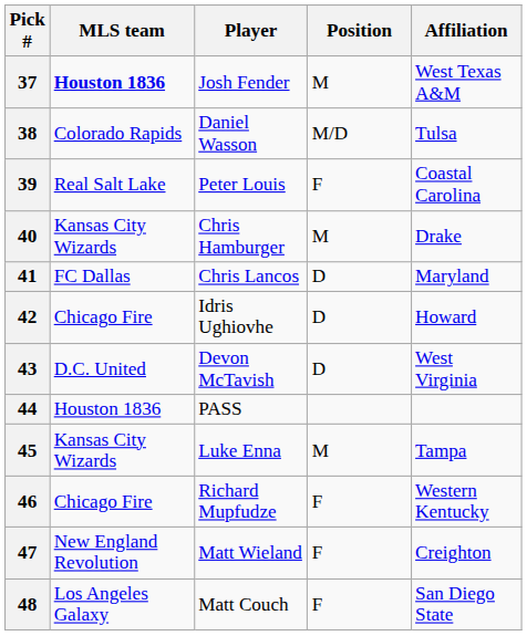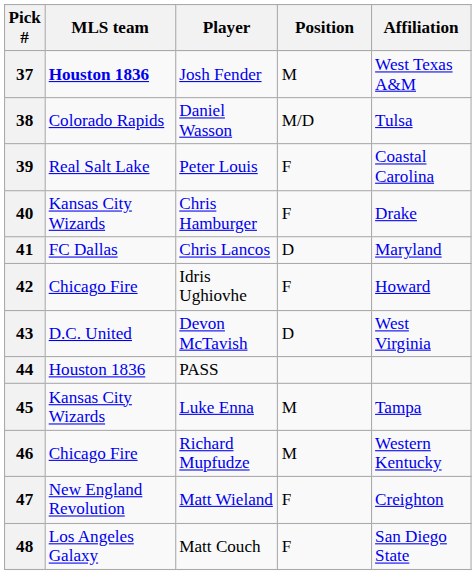 <table class="wikitable sortable" style="width:70%">
 <tr>
 <th width=7%>Pick #</th>
 <th width=28%>MLS team</th>
 <th width=22%>Player</th>
 <th width=20%>Position</th>
 <th>Affiliation</th>
 </tr>
 <tr>
 <th>37</th>
 <td><strong><a href='#'>Houston 1836</a></strong></td>
 <td> <a href='#'>Josh Fender</a></td>
 <td>M</td>
 <td><a href='#'>West Texas A&M</a></td>
 </tr>
 <tr>
 <th>38</th>
 <td><a href='#'>Colorado Rapids</a></td>
 <td> <a href='#'>Daniel Wasson</a></td>
 <td>M/D</td>
 <td><a href='#'>Tulsa</a></td>
 </tr>
 <tr>
 <th>39</th>
 <td><a href='#'>Real Salt Lake</a></td>
 <td> <a href='#'>Peter Louis</a></td>
 <td>F</td>
 <td><a href='#'>Coastal Carolina</a></td>
 </tr>
 <tr>
 <th>40</th>
 <td><a href='#'>Kansas City Wizards</a></td>
 <td>  <a href='#'>Chris Hamburger</a></td>
-<td>M</td>
+<td>F</td>
 <td><a href='#'>Drake</a></td>
 </tr>
 <tr>
 <th>41</th>
 <td><a href='#'>FC Dallas</a></td>
 <td> <a href='#'>Chris Lancos</a></td>
 <td>D</td>
 <td><a href='#'>Maryland</a></td>
 </tr>
 <tr>
 <th>42</th>
 <td><a href='#'>Chicago Fire</a></td>
 <td> Idris Ughiovhe</td>
-<td>D</td>
+<td>F</td>
 <td><a href='#'>Howard</a></td>
 </tr>
 <tr>
 <th>43</th>
 <td><a href='#'>D.C. United</a></td>
 <td> <a href='#'>Devon McTavish</a></td>
 <td>D</td>
 <td><a href='#'>West Virginia</a></td>
 </tr>
 <tr>
 <th>44</th>
 <td><a href='#'>Houston 1836</a></td>
 <td>PASS</td>
 <td></td>
 <td></td>
 </tr>
 <tr>
 <th>45</th>
 <td><a href='#'>Kansas City Wizards</a></td>
 <td> <a href='#'>Luke Enna</a></td>
 <td>M</td>
 <td><a href='#'>Tampa</a></td>
 </tr>
 <tr>
 <th>46</th>
 <td><a href='#'>Chicago Fire</a></td>
 <td> <a href='#'>Richard Mupfudze</a></td>
-<td>F</td>
+<td>M</td>
 <td><a href='#'>Western Kentucky</a></td>
 </tr>
 <tr>
 <th>47</th>
 <td><a href='#'>New England Revolution</a></td>
 <td> <a href='#'>Matt Wieland</a></td>
 <td>F</td>
 <td><a href='#'>Creighton</a></td>
 </tr>
 <tr>
 <th>48</th>
 <td><a href='#'>Los Angeles Galaxy</a></td>
 <td> Matt Couch</td>
 <td>F</td>
 <td><a href='#'>San Diego State</a></td>
 </tr>
 </table>
